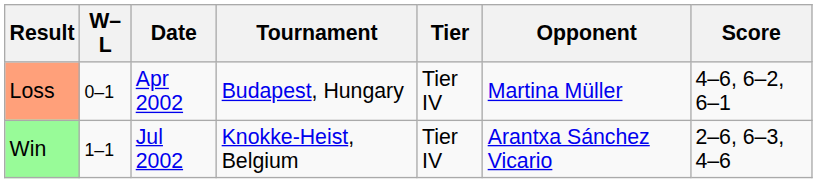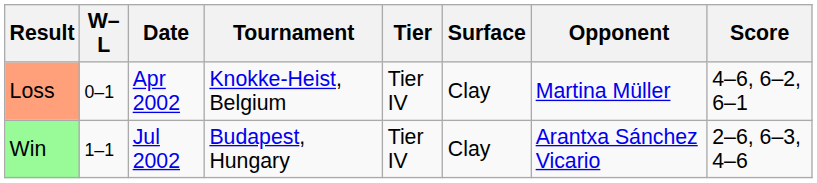 <table class="sortable wikitable">
 <tr>
 <th>Result</th>
 <th class="unsortable">W–L</th>
 <th>Date</th>
 <th>Tournament</th>
 <th>Tier</th>
+<th>Surface</th>
 <th>Opponent</th>
 <th class="unsortable">Score</th>
 </tr>
 <tr>
 <td style="background:#ffa07a;">Loss</td>
 <td><small>0–1</small></td>
 <td><a href='#'>Apr 2002</a></td>
-<td><a href='#'>Budapest</a>, Hungary</td>
+<td><a href='#'>Knokke-Heist</a>, Belgium</td>
 <td>Tier IV</td>
+<td>Clay</td>
 <td> <a href='#'>Martina Müller</a></td>
 <td>4–6, 6–2, 6–1</td>
 </tr>
 <tr>
 <td style="background:#98fb98;">Win</td>
 <td><small>1–1</small></td>
 <td><a href='#'>Jul 2002</a></td>
-<td><a href='#'>Knokke-Heist</a>, Belgium</td>
+<td><a href='#'>Budapest</a>, Hungary</td>
 <td>Tier IV</td>
+<td>Clay</td>
 <td> <a href='#'>Arantxa Sánchez Vicario</a></td>
 <td>2–6, 6–3, 4–6</td>
 </tr>
 </table>
